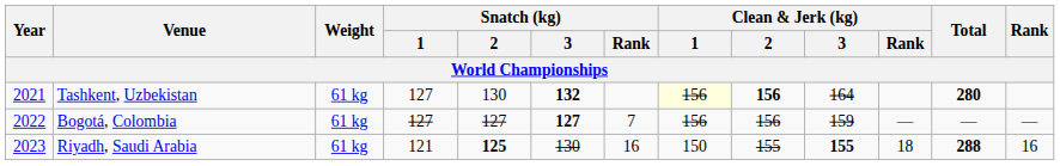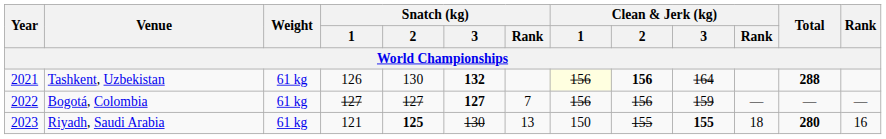 <table class = "wikitable" style="text-align:center;">
 <tr>
 <th rowspan=2 width=40>Year</th>
 <th rowspan=2 width=250>Venue</th>
 <th rowspan=2 width=60>Weight</th>
 <th colspan=4>Snatch (kg)</th>
 <th colspan=4>Clean & Jerk (kg)</th>
 <th rowspan=2 width=65>Total</th>
 <th rowspan=2 width=40>Rank</th>
 </tr>
 <tr>
 <th width=65>1</th>
 <th width=65>2</th>
 <th width=65>3</th>
 <th width=45>Rank</th>
 <th width=65>1</th>
 <th width=65>2</th>
 <th width=65>3</th>
 <th width=45>Rank</th>
 </tr>
 <tr>
 <th colspan=13><a href='#'>World Championships</a></th>
 </tr>
 <tr>
 <td><a href='#'>2021</a></td>
 <td align=left> <a href='#'>Tashkent</a>, <a href='#'>Uzbekistan</a></td>
 <td><a href='#'>61 kg</a></td>
-<td>127</td>
+<td>126</td>
 <td>130</td>
 <td><strong>132</strong></td>
 <td></td>
 <td style="background: lightyellow;"><s>156</s></td>
 <td><strong>156</strong></td>
 <td><s>164</s></td>
 <td></td>
-<td><strong>280</strong></td>
+<td><strong>288</strong></td>
 <td></td>
 </tr>
 <tr>
 <td><a href='#'>2022</a></td>
 <td align=left> <a href='#'>Bogotá</a>, <a href='#'>Colombia</a></td>
 <td><a href='#'>61 kg</a></td>
 <td><s>127</s></td>
 <td><s>127</s></td>
 <td><strong>127</strong></td>
 <td>7</td>
 <td><s>156</s></td>
 <td><s>156</s></td>
 <td><s>159</s></td>
 <td>—</td>
 <td>—</td>
 <td>—</td>
 </tr>
 <tr>
 <td><a href='#'>2023</a></td>
 <td align=left> <a href='#'>Riyadh</a>, <a href='#'>Saudi Arabia</a></td>
 <td><a href='#'>61 kg</a></td>
 <td>121</td>
 <td><strong>125</strong></td>
 <td><s>130</s></td>
-<td>16</td>
+<td>13</td>
 <td>150</td>
 <td><s>155</s></td>
 <td><strong>155</strong></td>
 <td>18</td>
-<td><strong>288</strong></td>
+<td><strong>280</strong></td>
 <td>16</td>
 </tr>
 </table>
